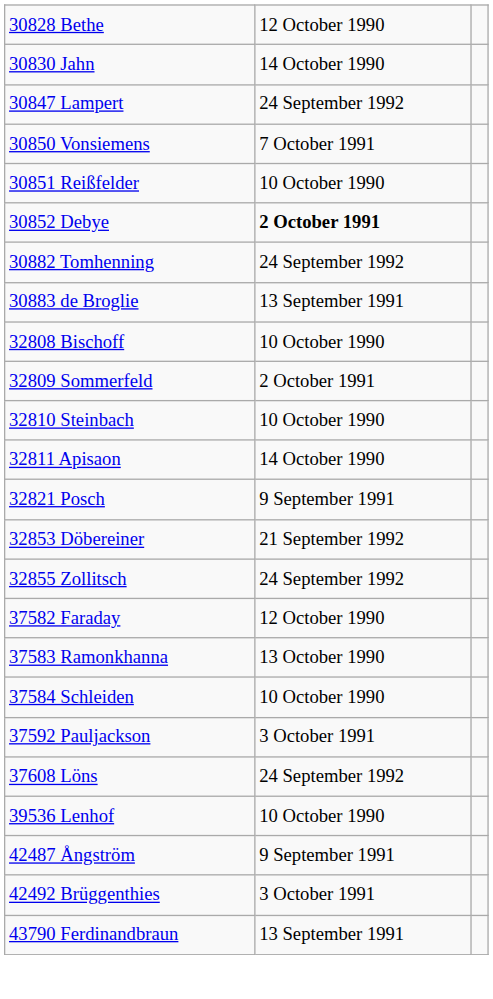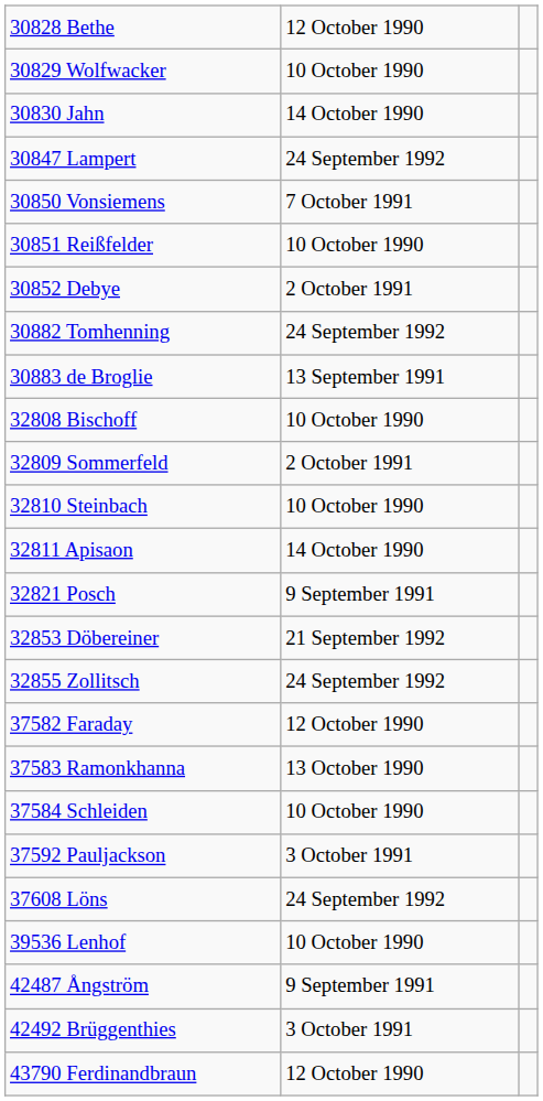 <table class="wikitable" style="font-size: 89%; float: left; width: 26em; margin-right: 1em; line-height: 1.65em">
 <tr>
 <td><a href='#'>30828 Bethe</a></td>
 <td>12 October 1990</td>
+<td> </td>
+</tr>
+<tr>
+<td><a href='#'>30829 Wolfwacker</a></td>
+<td>10 October 1990</td>
 <td> </td>
 </tr>
 <tr>
 <td><a href='#'>30830 Jahn</a></td>
 <td>14 October 1990</td>
 <td> </td>
 </tr>
 <tr>
 <td><a href='#'>30847 Lampert</a></td>
 <td>24 September 1992</td>
 <td> </td>
 </tr>
 <tr>
 <td><a href='#'>30850 Vonsiemens</a></td>
 <td>7 October 1991</td>
 <td> </td>
 </tr>
 <tr>
 <td><a href='#'>30851 Reißfelder</a></td>
 <td>10 October 1990</td>
 <td> </td>
 </tr>
 <tr>
 <td><a href='#'>30852 Debye</a></td>
-<td><strong>2 October 1991</strong></td>
+<td>2 October 1991</td>
 <td> </td>
 </tr>
 <tr>
 <td><a href='#'>30882 Tomhenning</a></td>
 <td>24 September 1992</td>
 <td> </td>
 </tr>
 <tr>
 <td><a href='#'>30883 de Broglie</a></td>
 <td>13 September 1991</td>
 <td> </td>
 </tr>
 <tr>
 <td><a href='#'>32808 Bischoff</a></td>
 <td>10 October 1990</td>
 <td> </td>
 </tr>
 <tr>
 <td><a href='#'>32809 Sommerfeld</a></td>
 <td>2 October 1991</td>
 <td> </td>
 </tr>
 <tr>
 <td><a href='#'>32810 Steinbach</a></td>
 <td>10 October 1990</td>
 <td> </td>
 </tr>
 <tr>
 <td><a href='#'>32811 Apisaon</a></td>
 <td>14 October 1990</td>
 <td> </td>
 </tr>
 <tr>
 <td><a href='#'>32821 Posch</a></td>
 <td>9 September 1991</td>
 <td> </td>
 </tr>
 <tr>
 <td><a href='#'>32853 Döbereiner</a></td>
 <td>21 September 1992</td>
 <td> </td>
 </tr>
 <tr>
 <td><a href='#'>32855 Zollitsch</a></td>
 <td>24 September 1992</td>
 <td> </td>
 </tr>
 <tr>
 <td><a href='#'>37582 Faraday</a></td>
 <td>12 October 1990</td>
 <td> </td>
 </tr>
 <tr>
 <td><a href='#'>37583 Ramonkhanna</a></td>
 <td>13 October 1990</td>
 <td> </td>
 </tr>
 <tr>
 <td><a href='#'>37584 Schleiden</a></td>
 <td>10 October 1990</td>
 <td> </td>
 </tr>
 <tr>
 <td><a href='#'>37592 Pauljackson</a></td>
 <td>3 October 1991</td>
 <td> </td>
 </tr>
 <tr>
 <td><a href='#'>37608 Löns</a></td>
 <td>24 September 1992</td>
 <td> </td>
 </tr>
 <tr>
 <td><a href='#'>39536 Lenhof</a></td>
 <td>10 October 1990</td>
 <td> </td>
 </tr>
 <tr>
 <td><a href='#'>42487 Ångström</a></td>
 <td>9 September 1991</td>
 <td> </td>
 </tr>
 <tr>
 <td><a href='#'>42492 Brüggenthies</a></td>
 <td>3 October 1991</td>
 <td> </td>
 </tr>
 <tr>
 <td><a href='#'>43790 Ferdinandbraun</a></td>
-<td>13 September 1991</td>
+<td>12 October 1990</td>
 <td> </td>
 </tr>
 </table>
